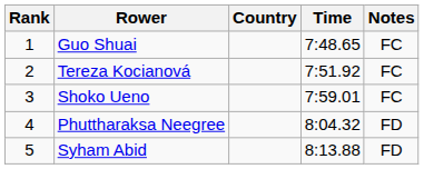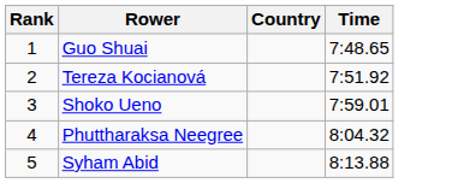 <table class="wikitable" style="text-align:center">
 <tr>
 <th>Rank</th>
 <th>Rower</th>
 <th>Country</th>
 <th>Time</th>
-<th>Notes</th>
 </tr>
 <tr>
 <td>1</td>
 <td align="left"><a href='#'>Guo Shuai</a></td>
 <td align="left"></td>
 <td>7:48.65</td>
-<td>FC</td>
 </tr>
 <tr>
 <td>2</td>
 <td align="left"><a href='#'>Tereza Kocianová</a></td>
 <td align="left"></td>
 <td>7:51.92</td>
-<td>FC</td>
 </tr>
 <tr>
 <td>3</td>
 <td align="left"><a href='#'>Shoko Ueno</a></td>
 <td align="left"></td>
 <td>7:59.01</td>
-<td>FC</td>
 </tr>
 <tr>
 <td>4</td>
 <td align="left"><a href='#'>Phuttharaksa Neegree</a></td>
 <td align="left"></td>
 <td>8:04.32</td>
-<td>FD</td>
 </tr>
 <tr>
 <td>5</td>
 <td align="left"><a href='#'>Syham Abid</a></td>
 <td align="left"></td>
 <td>8:13.88</td>
-<td>FD</td>
 </tr>
 </table>
